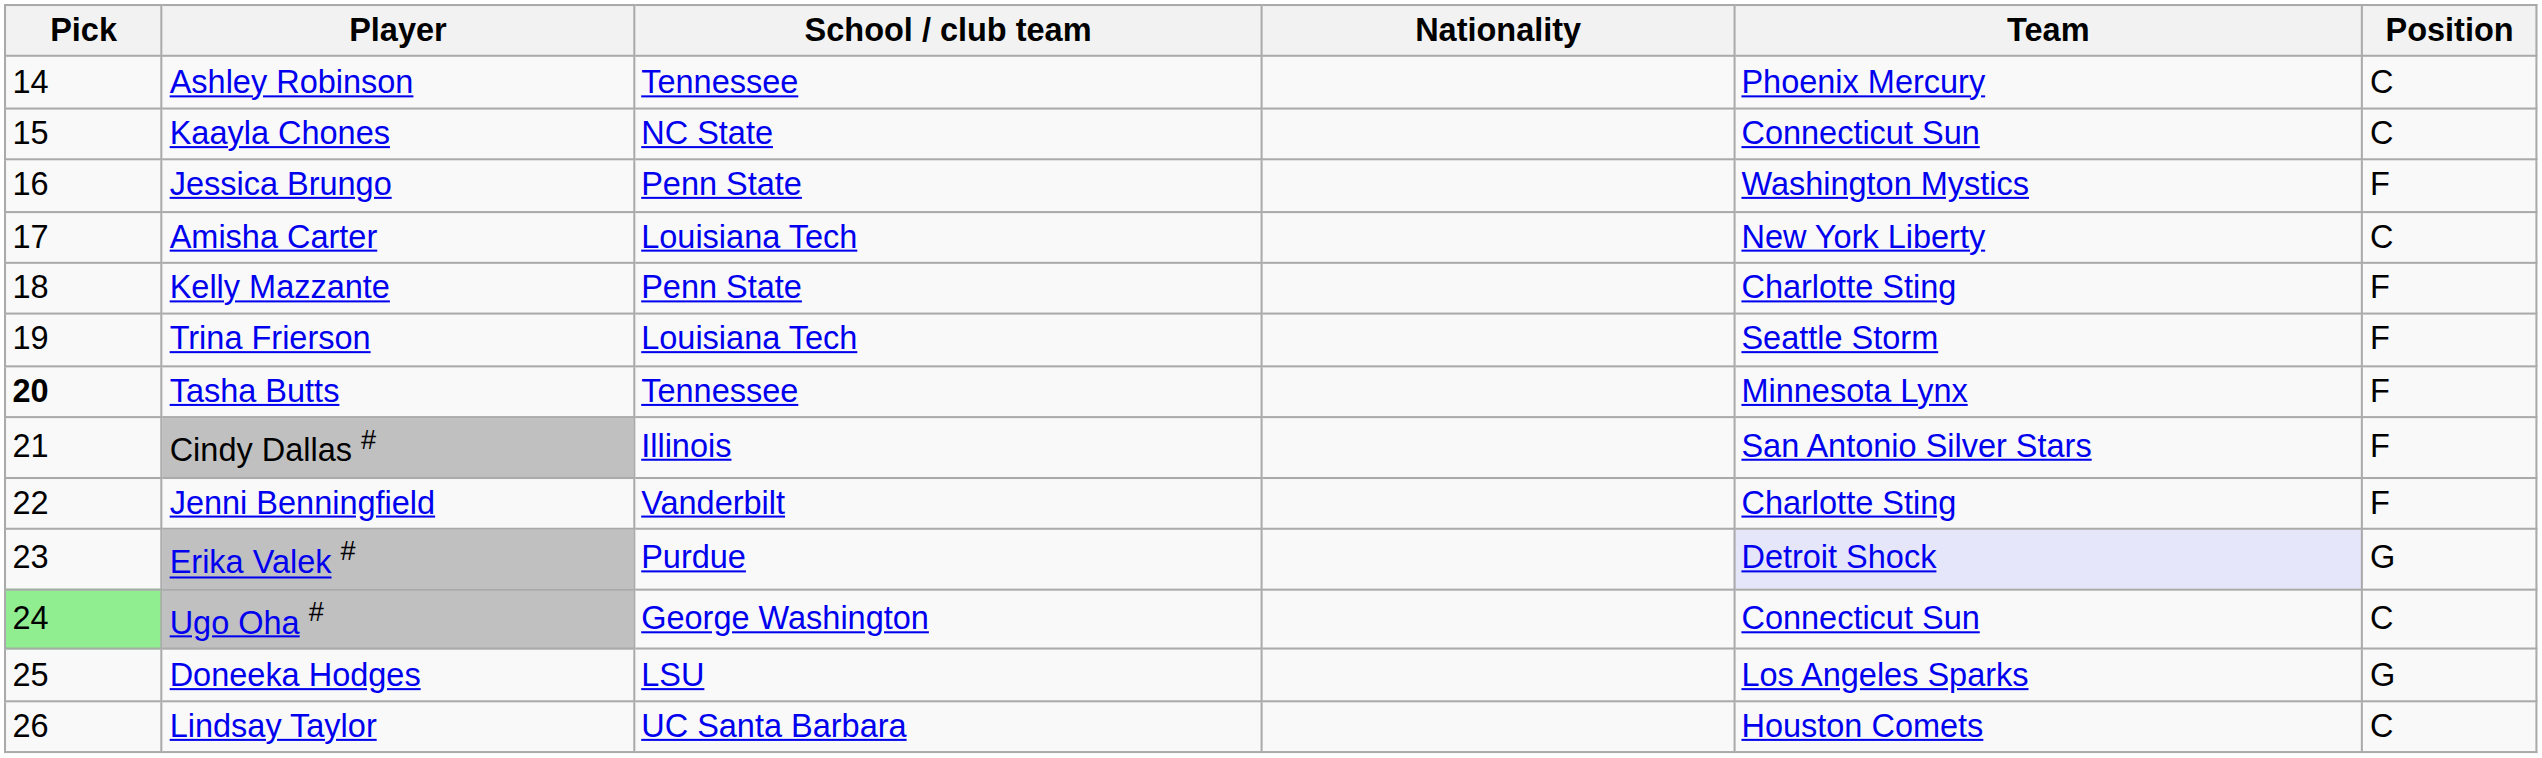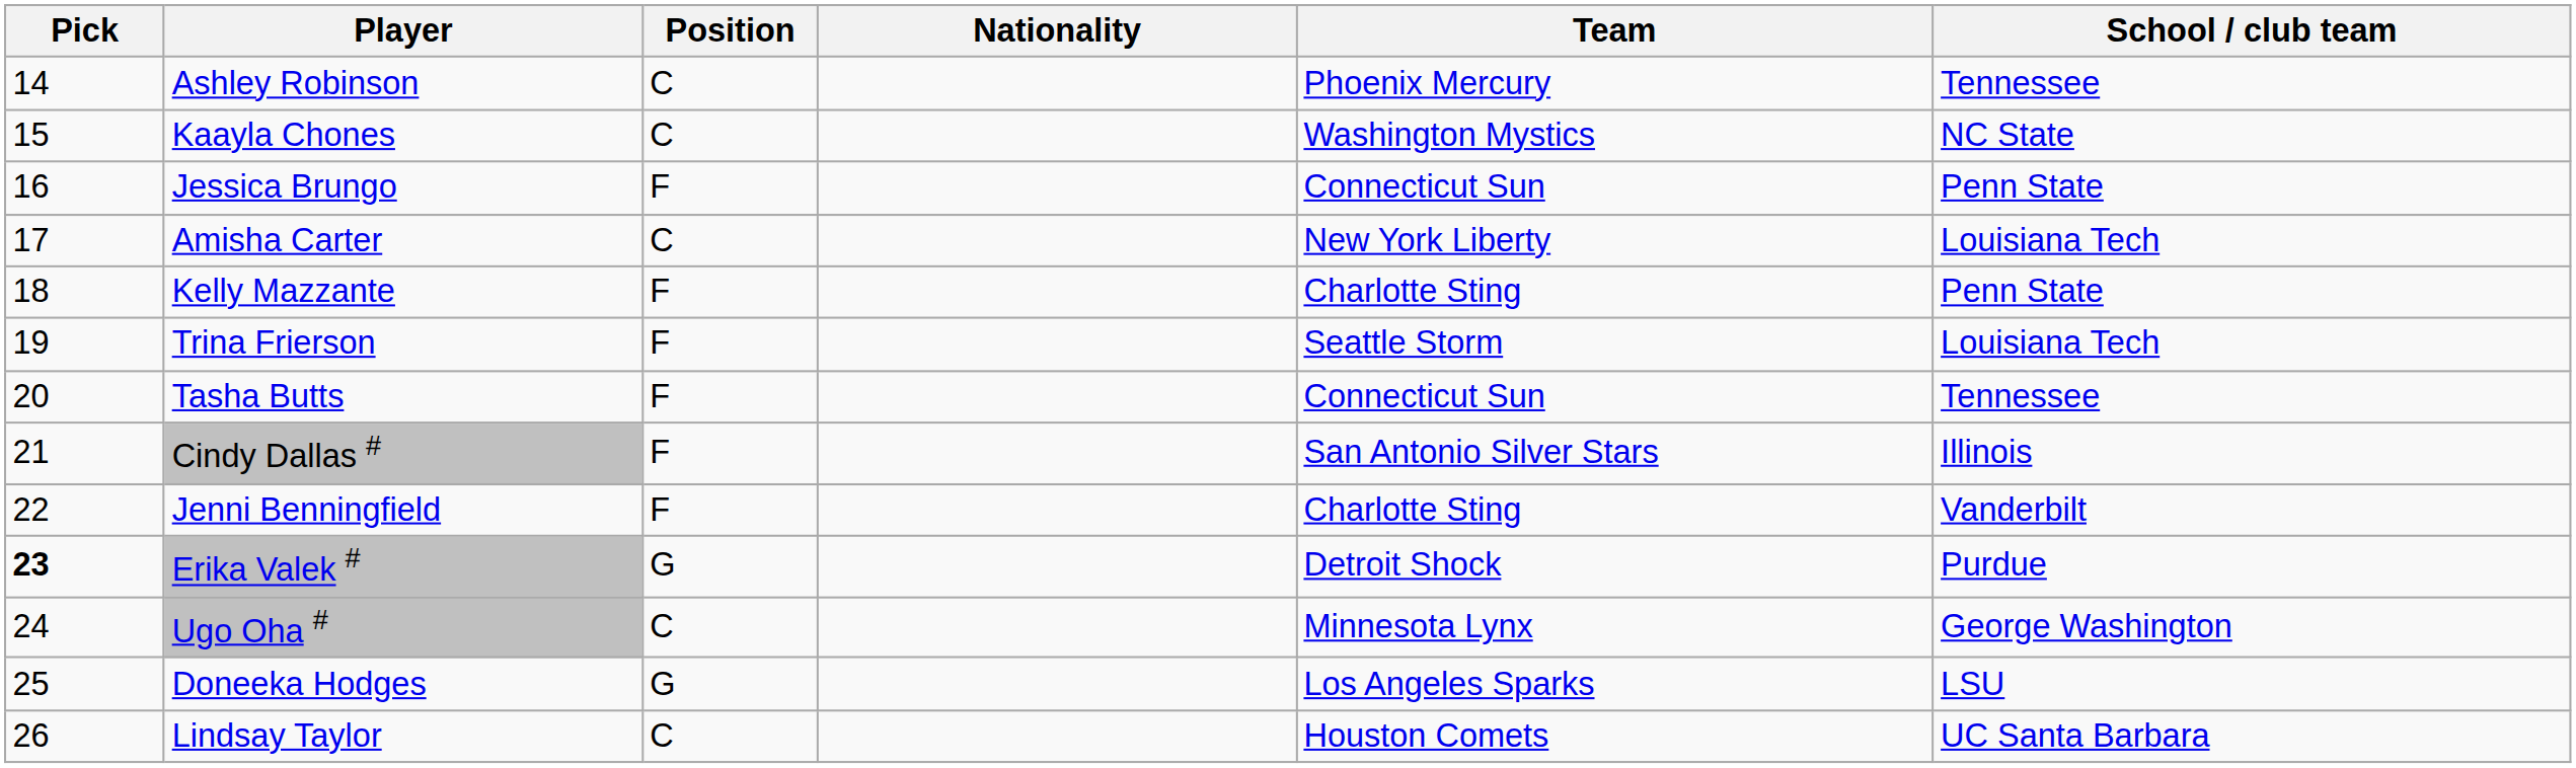 <table class="wikitable sortable">
 <tr>
 <th style="width:5%;">Pick</th>
 <th style="width:15%;">Player</th>
-<th style="width:20%;">School / club team</th>
+<th style="width:5%;">Position</th>
 <th style="width:15%;">Nationality</th>
 <th style="width:20%;">Team</th>
-<th style="width:5%;">Position</th>
+<th style="width:20%;">School / club team</th>
 </tr>
 <tr>
 <td>14</td>
 <td><a href='#'>Ashley Robinson</a></td>
-<td><a href='#'>Tennessee</a></td>
+<td>C</td>
 <td></td>
 <td><a href='#'>Phoenix Mercury</a></td>
-<td>C</td>
+<td><a href='#'>Tennessee</a></td>
 </tr>
 <tr>
 <td>15</td>
 <td><a href='#'>Kaayla Chones</a></td>
+<td>C</td>
+<td></td>
+<td><a href='#'>Washington Mystics</a></td>
 <td><a href='#'>NC State</a></td>
-<td></td>
-<td><a href='#'>Connecticut Sun</a> </td>
-<td>C</td>
 </tr>
 <tr>
 <td>16</td>
 <td><a href='#'>Jessica Brungo</a></td>
+<td>F</td>
+<td></td>
+<td><a href='#'>Connecticut Sun</a> </td>
 <td><a href='#'>Penn State</a></td>
-<td></td>
-<td><a href='#'>Washington Mystics</a></td>
-<td>F</td>
 </tr>
 <tr>
 <td>17</td>
 <td><a href='#'>Amisha Carter</a></td>
-<td><a href='#'>Louisiana Tech</a></td>
+<td>C</td>
 <td></td>
 <td><a href='#'>New York Liberty</a></td>
-<td>C</td>
+<td><a href='#'>Louisiana Tech</a></td>
 </tr>
 <tr>
 <td>18</td>
 <td><a href='#'>Kelly Mazzante</a></td>
-<td><a href='#'>Penn State</a></td>
+<td>F</td>
 <td></td>
 <td><a href='#'>Charlotte Sting</a> </td>
-<td>F</td>
+<td><a href='#'>Penn State</a></td>
 </tr>
 <tr>
 <td>19</td>
 <td><a href='#'>Trina Frierson</a></td>
-<td><a href='#'>Louisiana Tech</a></td>
+<td>F</td>
 <td></td>
 <td><a href='#'>Seattle Storm</a></td>
-<td>F</td>
+<td><a href='#'>Louisiana Tech</a></td>
 </tr>
 <tr>
-<td><strong>20</strong></td>
+<td>20</td>
 <td><a href='#'>Tasha Butts</a></td>
+<td>F</td>
+<td></td>
+<td><a href='#'>Connecticut Sun</a> </td>
 <td><a href='#'>Tennessee</a></td>
-<td></td>
-<td><a href='#'>Minnesota Lynx</a></td>
-<td>F</td>
 </tr>
 <tr>
 <td>21</td>
 <td bgcolor=#C0C0C0>Cindy Dallas <sup>#</sup></td>
-<td><a href='#'>Illinois</a></td>
+<td>F</td>
 <td></td>
 <td><a href='#'>San Antonio Silver Stars</a> </td>
-<td>F</td>
+<td><a href='#'>Illinois</a></td>
 </tr>
 <tr>
 <td>22</td>
 <td><a href='#'>Jenni Benningfield</a></td>
-<td><a href='#'>Vanderbilt</a></td>
+<td>F</td>
 <td></td>
 <td><a href='#'>Charlotte Sting</a></td>
-<td>F</td>
+<td><a href='#'>Vanderbilt</a></td>
 </tr>
 <tr>
-<td>23</td>
+<td><strong>23</strong></td>
 <td bgcolor=#C0C0C0><a href='#'>Erika Valek</a> <sup>#</sup></td>
+<td>G</td>
+<td></td>
+<td><a href='#'>Detroit Shock</a> </td>
 <td><a href='#'>Purdue</a></td>
-<td></td>
-<td style="background: lavender;"><a href='#'>Detroit Shock</a> </td>
-<td>G</td>
 </tr>
 <tr>
-<td style="background: lightgreen;">24</td>
+<td>24</td>
 <td bgcolor=#C0C0C0><a href='#'>Ugo Oha</a> <sup>#</sup></td>
+<td>C</td>
+<td></td>
+<td><a href='#'>Minnesota Lynx</a></td>
 <td><a href='#'>George Washington</a></td>
-<td></td>
-<td><a href='#'>Connecticut Sun</a> </td>
-<td>C</td>
 </tr>
 <tr>
 <td>25</td>
 <td><a href='#'>Doneeka Hodges</a></td>
-<td><a href='#'>LSU</a></td>
+<td>G</td>
 <td></td>
 <td><a href='#'>Los Angeles Sparks</a></td>
-<td>G</td>
+<td><a href='#'>LSU</a></td>
 </tr>
 <tr>
 <td>26</td>
 <td><a href='#'>Lindsay Taylor</a> </td>
-<td><a href='#'>UC Santa Barbara</a></td>
+<td>C</td>
 <td></td>
 <td><a href='#'>Houston Comets</a> </td>
-<td>C</td>
+<td><a href='#'>UC Santa Barbara</a></td>
 </tr>
 </table>
